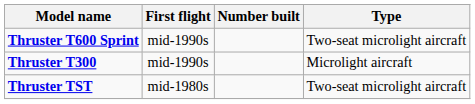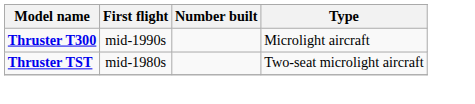 <table class="wikitable" align=center style="font-size:90%;">
 <tr>
 </tr>
 <tr style="background:#efefef;">
 <th>Model name</th>
 <th>First flight</th>
 <th>Number built</th>
 <th>Type</th>
-</tr>
-<tr>
-<td align=left><strong><a href='#'>Thruster T600 Sprint</a></strong></td>
-<td align=center>mid-1990s</td>
-<td align=center></td>
-<td align=left>Two-seat microlight aircraft</td>
 </tr>
 <tr>
 <td align=left><strong><a href='#'>Thruster T300</a></strong></td>
 <td align=center>mid-1990s</td>
 <td align=center></td>
 <td align=left>Microlight aircraft</td>
 </tr>
 <tr>
 <td align=left><strong><a href='#'>Thruster TST</a></strong></td>
 <td align=center>mid-1980s</td>
 <td align=center></td>
 <td align=left>Two-seat microlight aircraft</td>
 </tr>
 <tr>
 </tr>
 </table>
